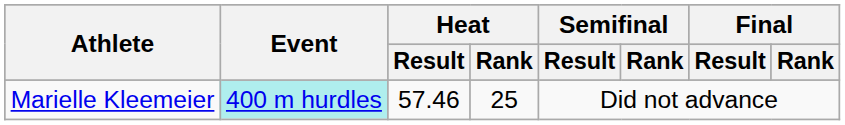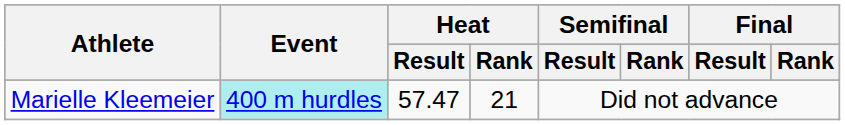 <table class="wikitable" style="font-size:90%">
 <tr>
 <th rowspan="2">Athlete</th>
 <th rowspan="2">Event</th>
 <th colspan="2">Heat</th>
 <th colspan="2">Semifinal</th>
 <th colspan="2">Final</th>
 </tr>
 <tr style="font-size:95%">
 <th>Result</th>
 <th>Rank</th>
 <th>Result</th>
 <th>Rank</th>
 <th>Result</th>
 <th>Rank</th>
 </tr>
 <tr align=center>
 <td align=left><a href='#'>Marielle Kleemeier</a></td>
 <td align=left style="background: paleturquoise;"><a href='#'>400 m hurdles</a></td>
-<td>57.46</td>
-<td>25</td>
+<td>57.47</td>
+<td>21</td>
 <td align=center colspan=4>Did not advance</td>
 </tr>
 </table>
